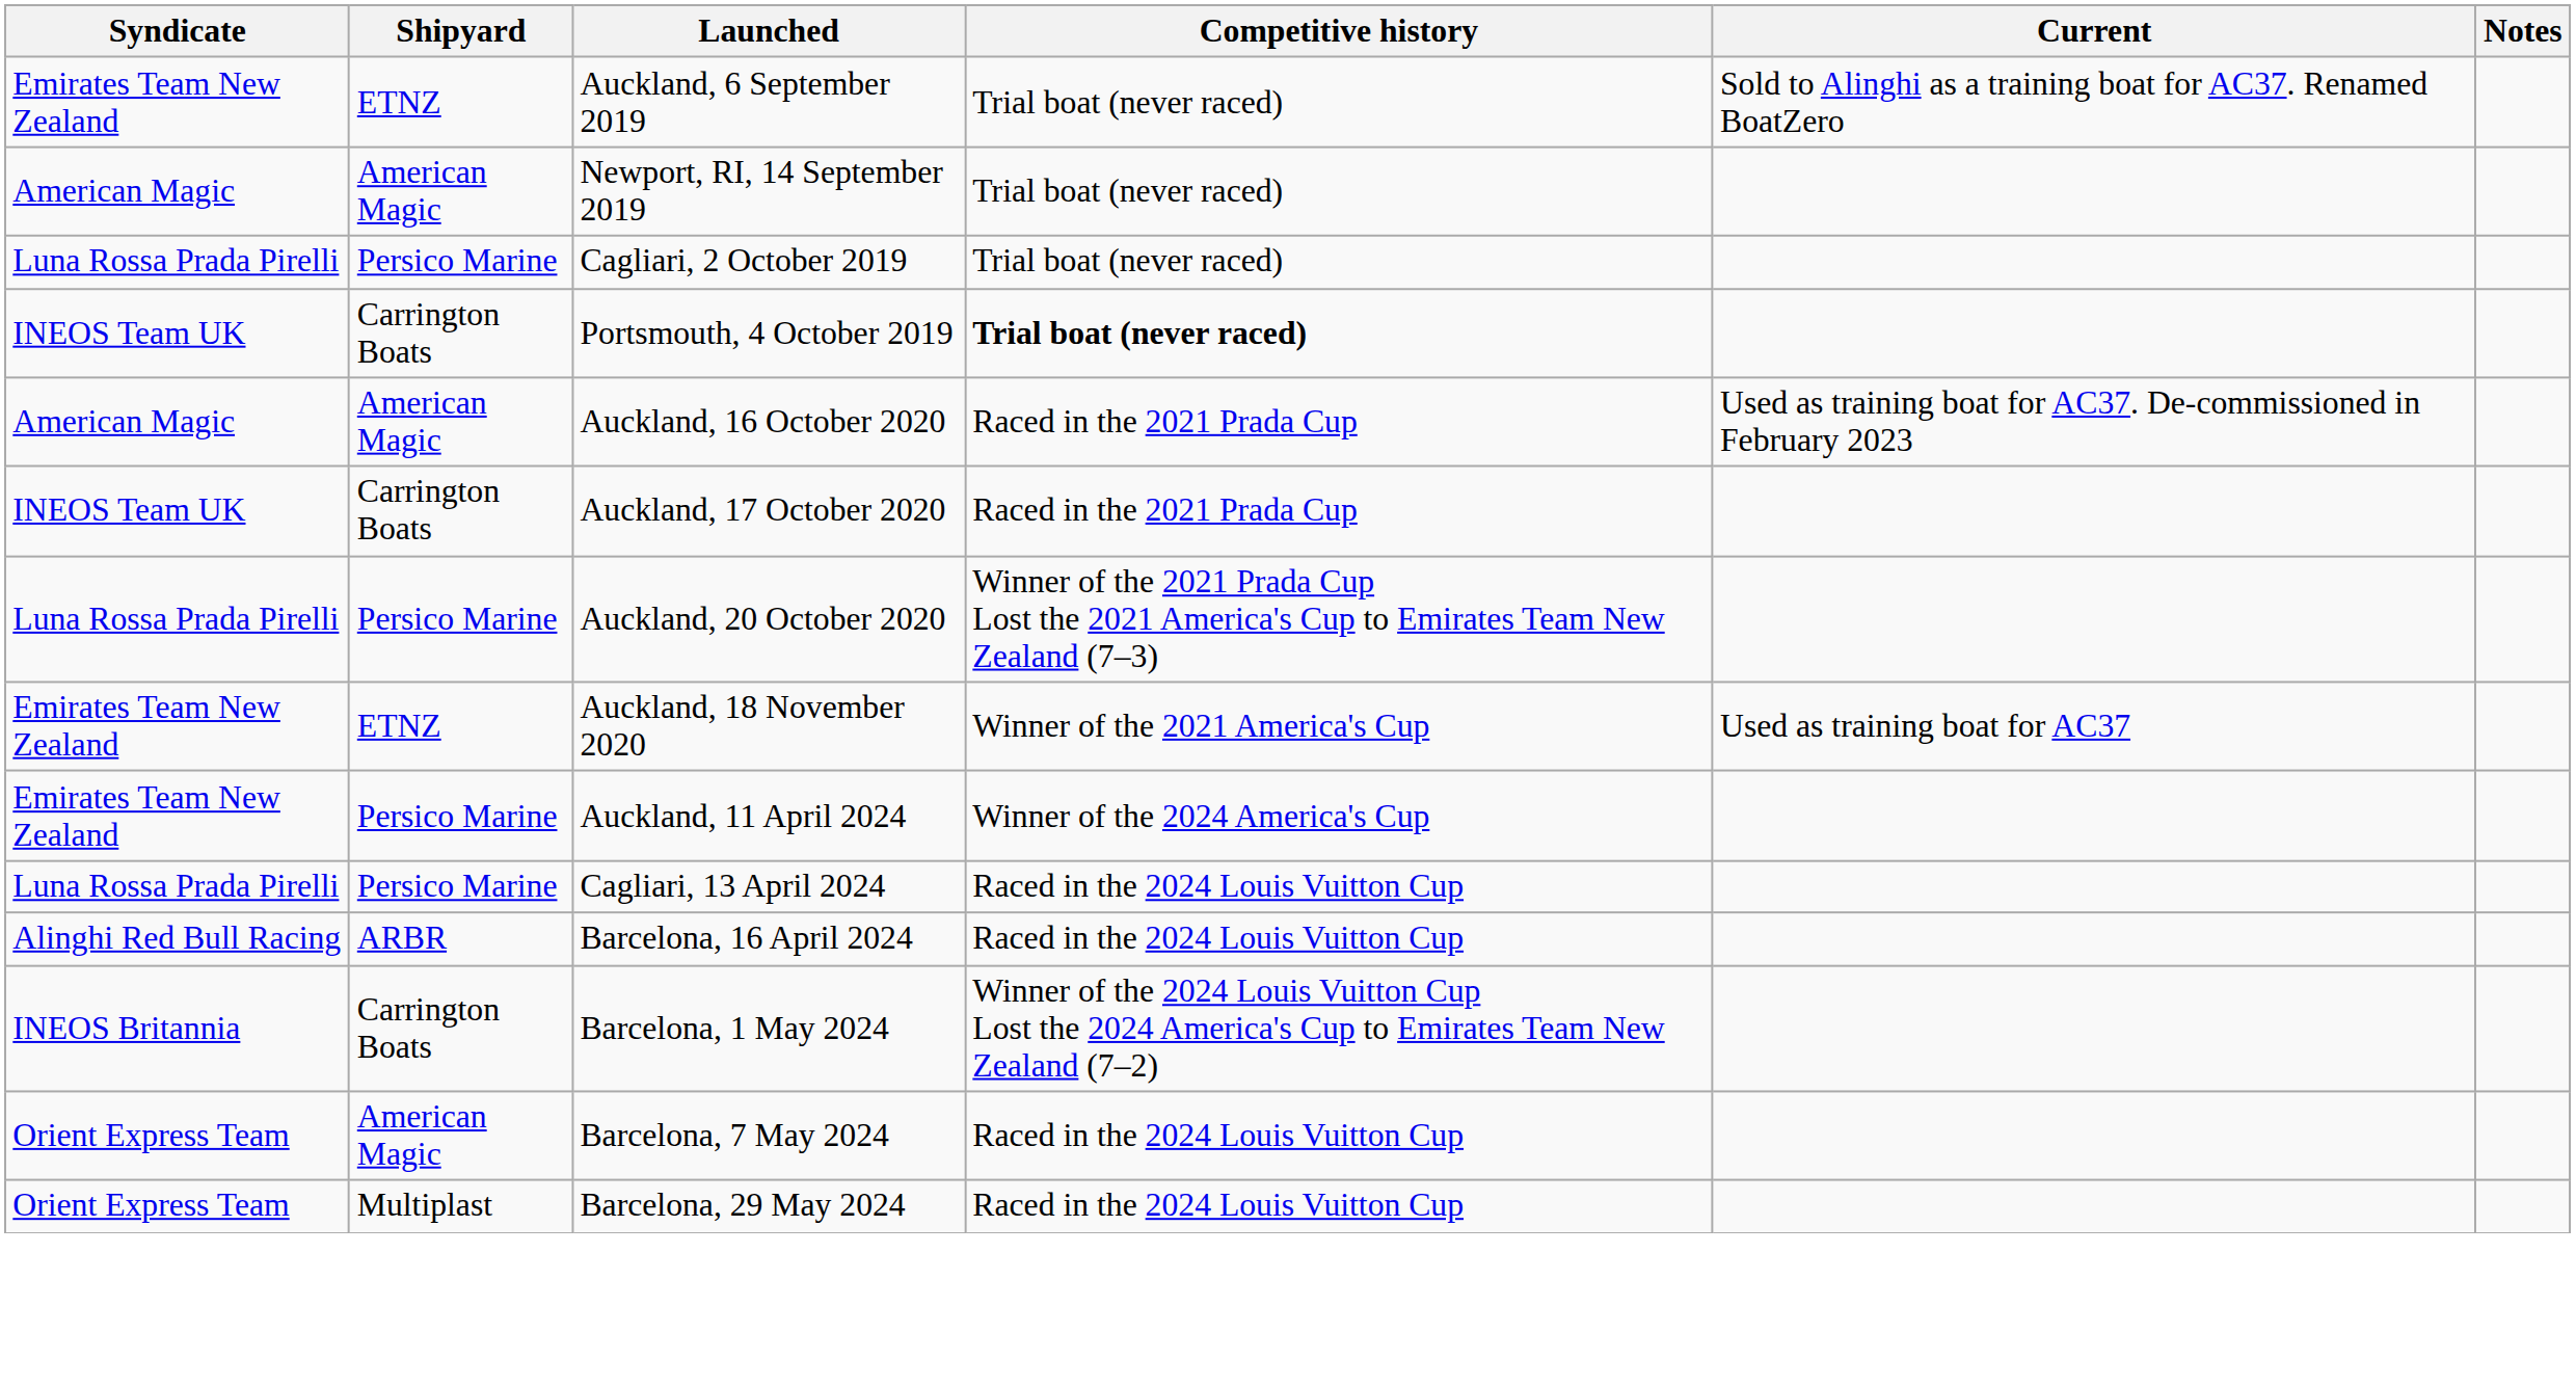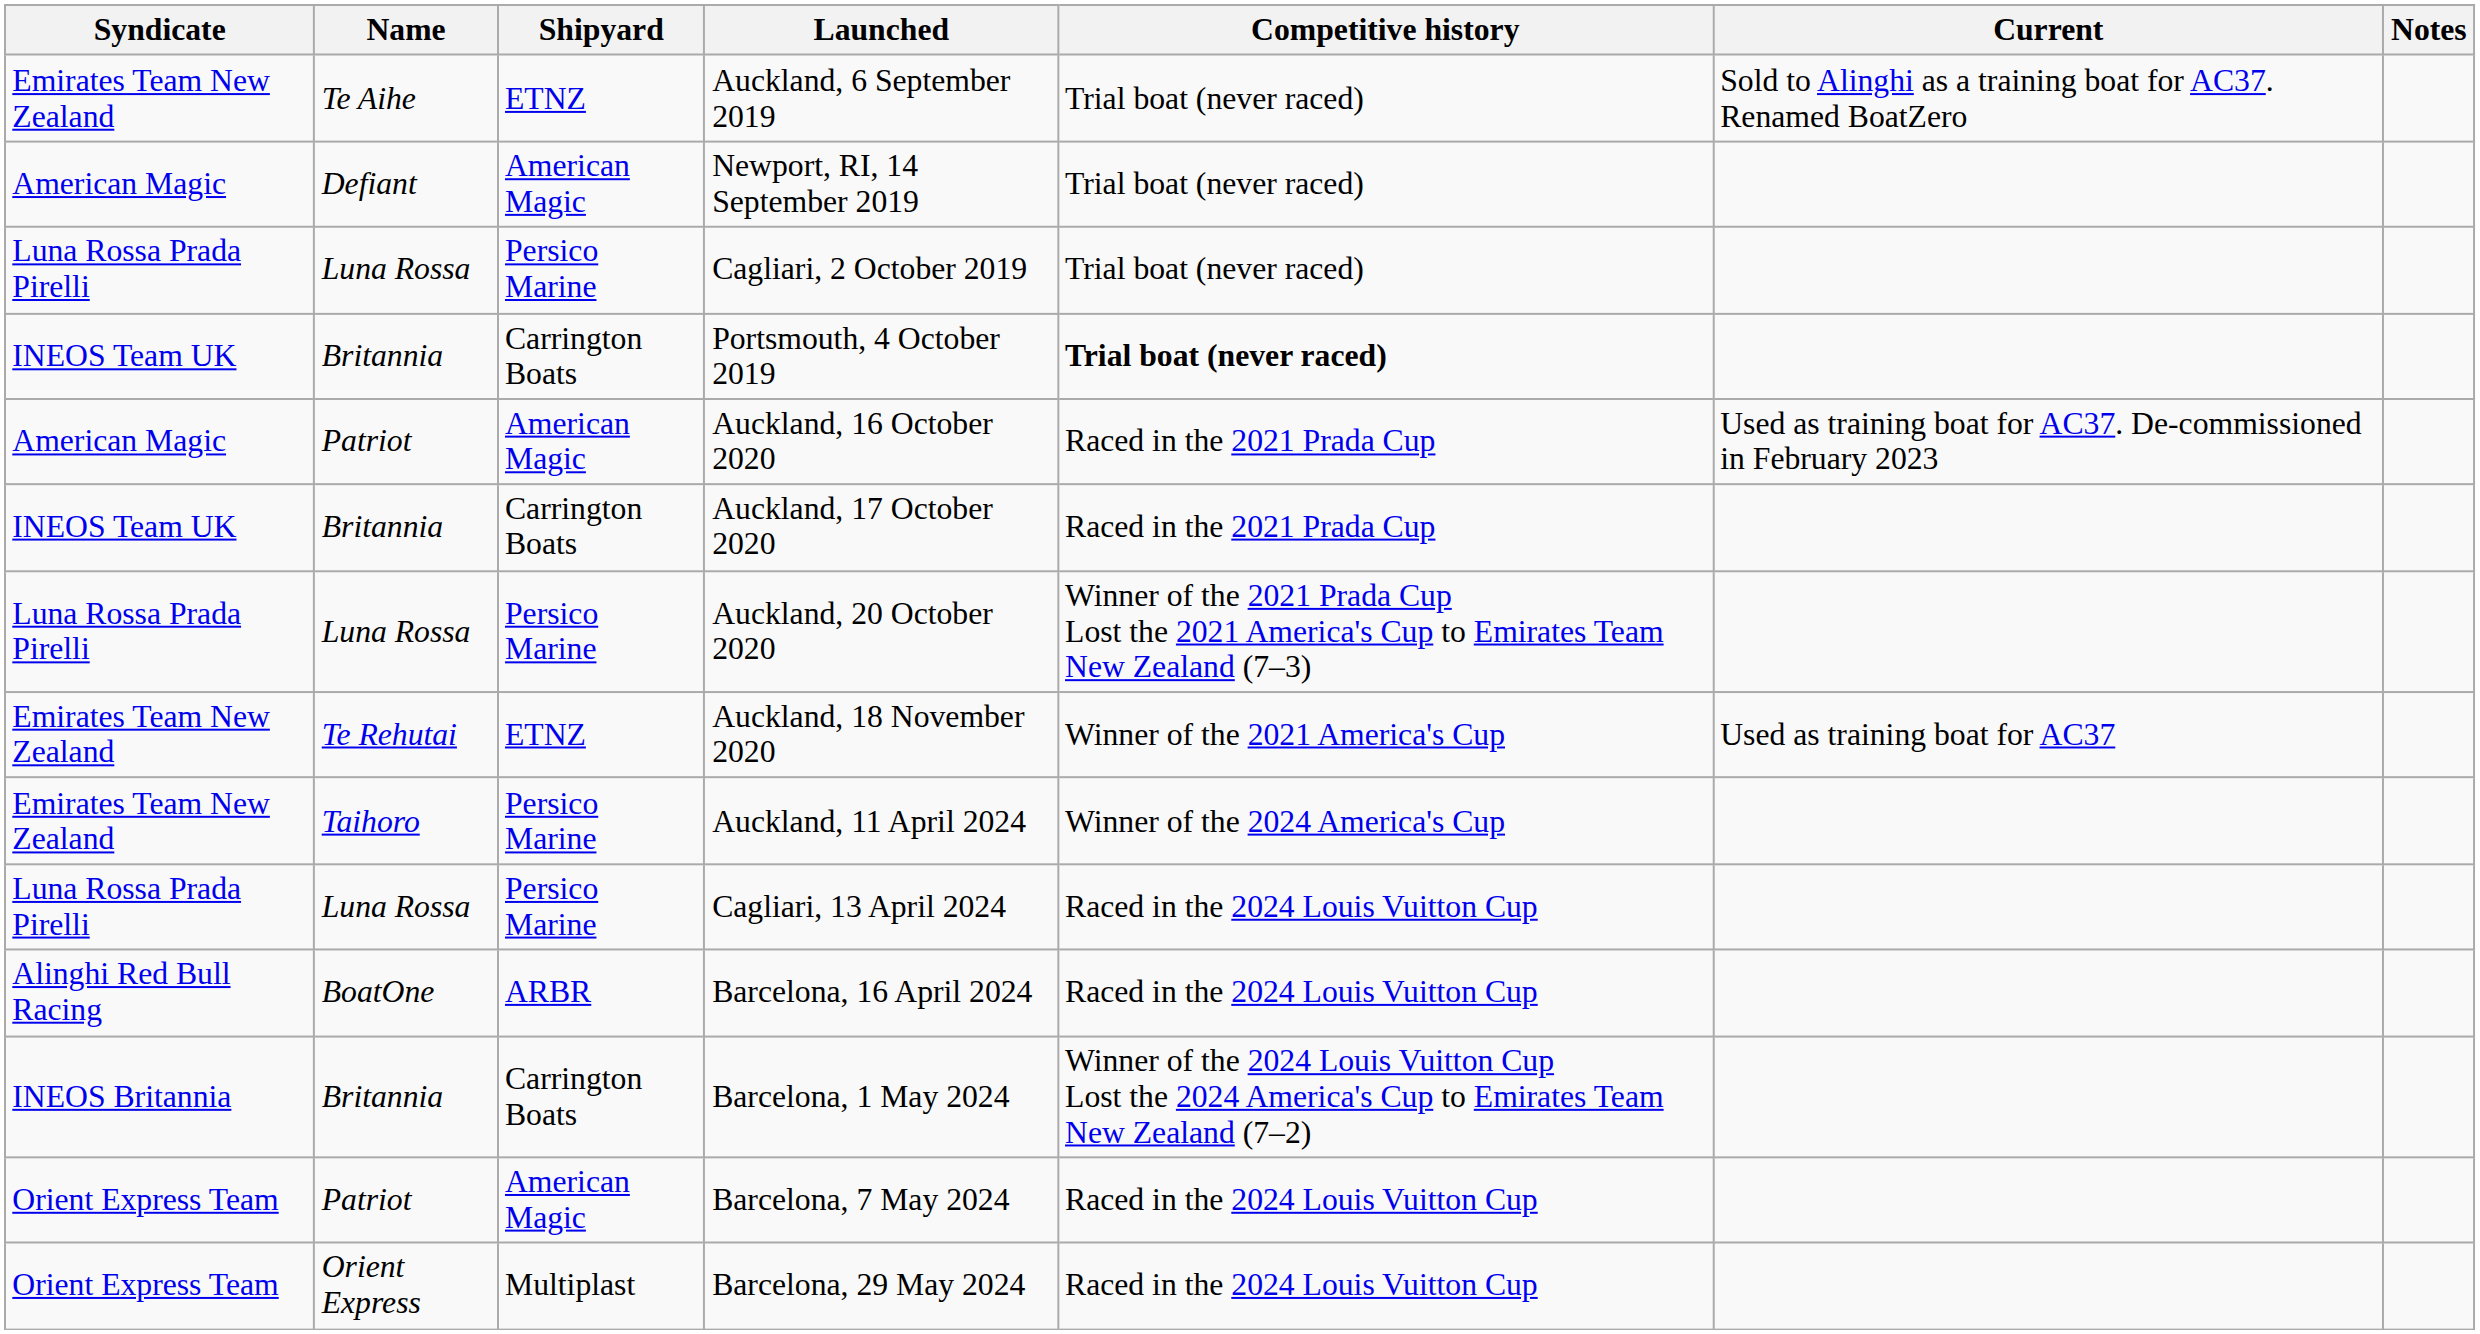 <table class=wikitable>
 <tr>
 <th>Syndicate</th>
+<th>Name</th>
 <th>Shipyard</th>
 <th>Launched</th>
 <th>Competitive history</th>
 <th>Current</th>
 <th>Notes</th>
 </tr>
 <tr>
 <td> <a href='#'>Emirates Team New Zealand</a></td>
+<td><em>Te Aihe</em></td>
 <td><a href='#'>ETNZ</a></td>
 <td>Auckland, 6 September 2019</td>
 <td>Trial boat (never raced)</td>
 <td>Sold to <a href='#'>Alinghi</a> as a training boat for <a href='#'>AC37</a>. Renamed BoatZero</td>
 <td></td>
 </tr>
 <tr>
 <td> <a href='#'>American Magic</a></td>
+<td><em>Defiant</em></td>
 <td><a href='#'>American Magic</a></td>
 <td>Newport, RI, 14 September 2019</td>
 <td>Trial boat (never raced)</td>
 <td></td>
 <td></td>
 </tr>
 <tr>
 <td> <a href='#'>Luna Rossa Prada Pirelli</a></td>
+<td><em>Luna Rossa</em></td>
 <td><a href='#'>Persico Marine</a></td>
 <td>Cagliari, 2 October 2019</td>
 <td>Trial boat (never raced)</td>
 <td></td>
 <td></td>
 </tr>
 <tr>
 <td> <a href='#'>INEOS Team UK</a></td>
+<td><em>Britannia</em></td>
 <td>Carrington Boats</td>
 <td>Portsmouth, 4 October 2019</td>
 <td><strong>Trial boat (never raced)</strong></td>
 <td></td>
 <td></td>
 </tr>
 <tr>
 <td> <a href='#'>American Magic</a></td>
+<td><em>Patriot</em></td>
 <td><a href='#'>American Magic</a></td>
 <td>Auckland, 16 October 2020</td>
 <td>Raced in the <a href='#'>2021 Prada Cup</a></td>
 <td>Used as training boat for <a href='#'>AC37</a>. De-commissioned in February 2023</td>
 <td></td>
 </tr>
 <tr>
 <td> <a href='#'>INEOS Team UK</a></td>
+<td><em>Britannia</em></td>
 <td>Carrington Boats</td>
 <td>Auckland, 17 October 2020</td>
 <td>Raced in the <a href='#'>2021 Prada Cup</a></td>
 <td></td>
 <td></td>
 </tr>
 <tr>
 <td> <a href='#'>Luna Rossa Prada Pirelli</a></td>
+<td><em>Luna Rossa</em></td>
 <td><a href='#'>Persico Marine</a></td>
 <td>Auckland, 20 October 2020</td>
 <td>Winner of the <a href='#'>2021 Prada Cup</a><br>Lost the <a href='#'>2021 America's Cup</a> to <a href='#'>Emirates Team New Zealand</a> (7–3)</td>
 <td></td>
 <td></td>
 </tr>
 <tr>
 <td> <a href='#'>Emirates Team New Zealand</a></td>
+<td><em><a href='#'>Te Rehutai</a></em></td>
 <td><a href='#'>ETNZ</a></td>
 <td>Auckland, 18 November 2020</td>
 <td>Winner of the <a href='#'>2021 America's Cup</a></td>
 <td>Used as training boat for <a href='#'>AC37</a></td>
 <td></td>
 </tr>
 <tr>
 <td> <a href='#'>Emirates Team New Zealand</a></td>
+<td><em><a href='#'>Taihoro</a></em></td>
 <td><a href='#'>Persico Marine</a></td>
 <td>Auckland, 11 April 2024</td>
 <td>Winner of the <a href='#'>2024 America's Cup</a></td>
 <td></td>
 <td></td>
 </tr>
 <tr>
 <td> <a href='#'>Luna Rossa Prada Pirelli</a></td>
+<td><em>Luna Rossa</em></td>
 <td><a href='#'>Persico Marine</a></td>
 <td>Cagliari, 13 April 2024</td>
 <td>Raced in the <a href='#'>2024 Louis Vuitton Cup</a></td>
 <td></td>
 <td></td>
 </tr>
 <tr>
 <td> <a href='#'>Alinghi Red Bull Racing</a></td>
+<td><em>BoatOne</em></td>
 <td><a href='#'>ARBR</a></td>
 <td>Barcelona, 16 April 2024</td>
 <td>Raced in the <a href='#'>2024 Louis Vuitton Cup</a></td>
 <td></td>
 <td></td>
 </tr>
 <tr>
 <td> <a href='#'>INEOS Britannia</a></td>
+<td><em>Britannia</em></td>
 <td>Carrington Boats</td>
 <td>Barcelona, 1 May 2024</td>
 <td>Winner of the <a href='#'>2024 Louis Vuitton Cup</a><br>Lost the <a href='#'>2024 America's Cup</a> to <a href='#'>Emirates Team New Zealand</a> (7–2)</td>
 <td></td>
 <td></td>
 </tr>
 <tr>
 <td> <a href='#'>Orient Express Team</a></td>
+<td><em>Patriot</em></td>
 <td><a href='#'>American Magic</a></td>
 <td>Barcelona, 7 May 2024</td>
 <td>Raced in the <a href='#'>2024 Louis Vuitton Cup</a></td>
 <td></td>
 <td></td>
 </tr>
 <tr>
 <td> <a href='#'>Orient Express Team</a></td>
+<td><em>Orient Express</em></td>
 <td>Multiplast</td>
 <td>Barcelona, 29 May 2024</td>
 <td>Raced in the <a href='#'>2024 Louis Vuitton Cup</a></td>
 <td></td>
 <td></td>
 </tr>
 </table>
